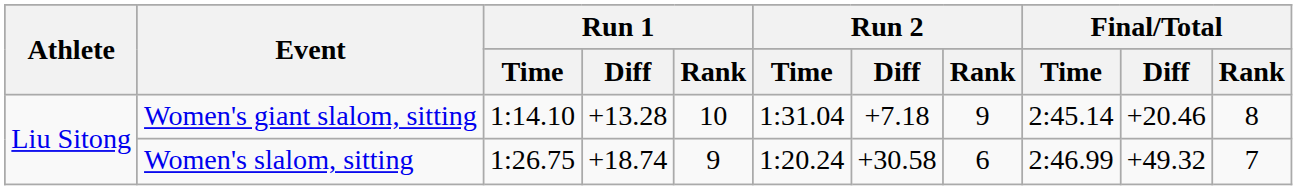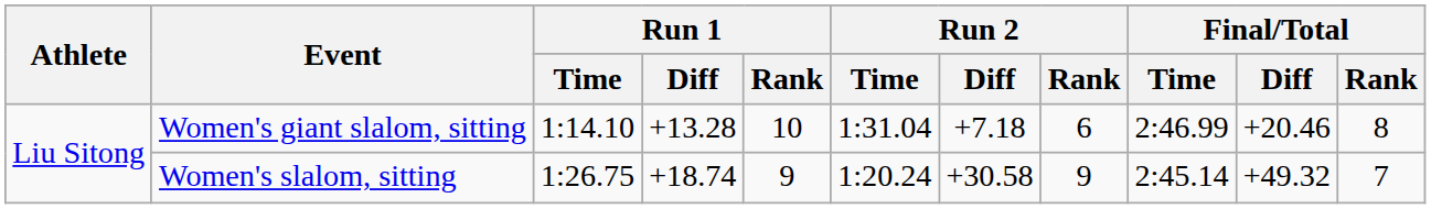 <table class="wikitable" style="font-size:100%">
 <tr>
 <th rowspan="2">Athlete</th>
 <th rowspan="2">Event</th>
 <th colspan="3">Run 1</th>
 <th colspan="3">Run 2</th>
 <th colspan="3">Final/Total</th>
 </tr>
 <tr>
 <th>Time</th>
 <th>Diff</th>
 <th>Rank</th>
 <th>Time</th>
 <th>Diff</th>
 <th>Rank</th>
 <th>Time</th>
 <th>Diff</th>
 <th>Rank</th>
 </tr>
 <tr align=center>
 <td align=left rowspan=2><a href='#'>Liu Sitong</a></td>
 <td align=left><a href='#'>Women's giant slalom, sitting</a></td>
 <td>1:14.10</td>
 <td>+13.28</td>
 <td>10</td>
 <td>1:31.04</td>
 <td>+7.18</td>
-<td>9</td>
-<td>2:45.14</td>
+<td>6</td>
+<td>2:46.99</td>
 <td>+20.46</td>
 <td>8</td>
 </tr>
 <tr align=center>
 <td align=left><a href='#'>Women's slalom, sitting</a></td>
 <td>1:26.75</td>
 <td>+18.74</td>
 <td>9</td>
 <td>1:20.24</td>
 <td>+30.58</td>
-<td>6</td>
-<td>2:46.99</td>
+<td>9</td>
+<td>2:45.14</td>
 <td>+49.32</td>
 <td>7</td>
 </tr>
 </table>
